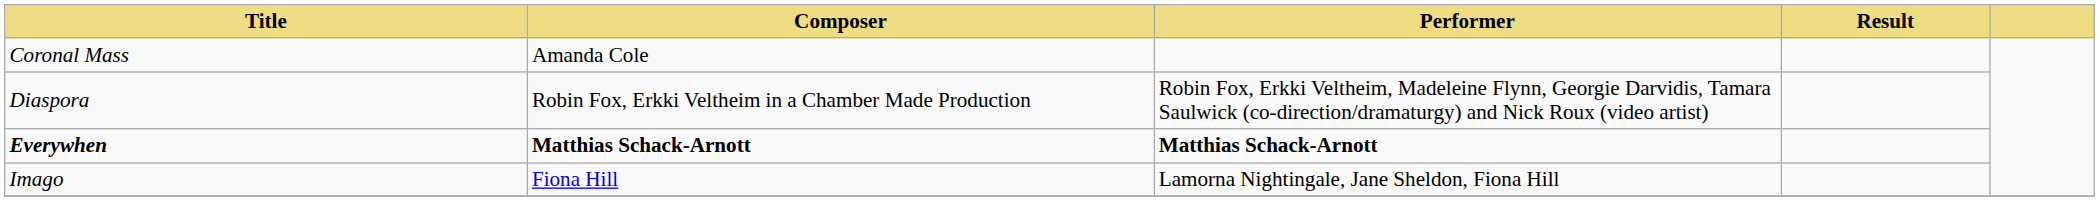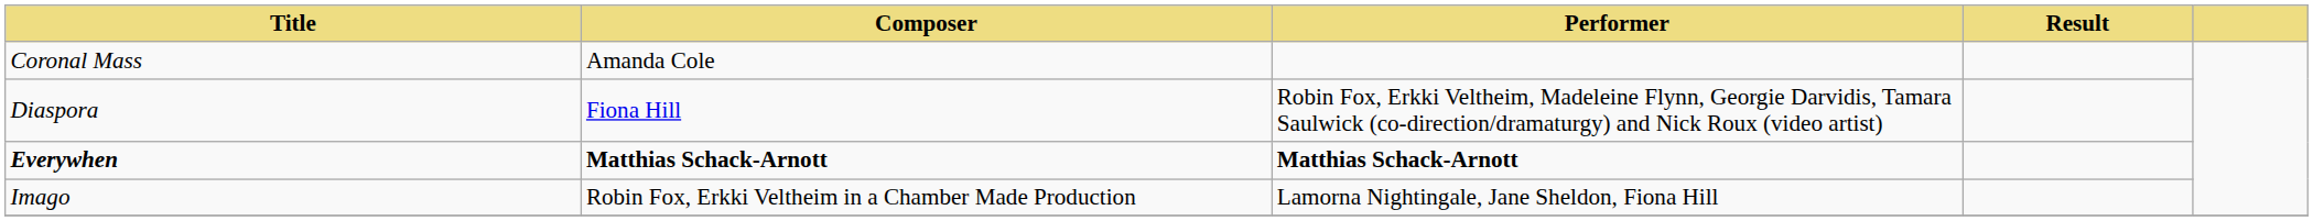 <table class="wikitable" width=100%>
 <tr>
 <th style="width:25%;background:#EEDD82;">Title</th>
 <th style="width:30%;background:#EEDD82;">Composer</th>
 <th style="width:30%;background:#EEDD82;">Performer</th>
 <th style="width:10%;background:#EEDD82;">Result</th>
 <th style="width:5%;background:#EEDD82;"></th>
 </tr>
 <tr>
 <td><em>Coronal Mass</em></td>
 <td>Amanda Cole</td>
 <td></td>
 <td></td>
 <td rowspan="4"></td>
 </tr>
 <tr>
 <td><em>Diaspora</em></td>
-<td>Robin Fox, Erkki Veltheim in a Chamber Made Production</td>
+<td><a href='#'>Fiona Hill</a></td>
 <td>Robin Fox, Erkki Veltheim, Madeleine Flynn, Georgie Darvidis, Tamara Saulwick (co-direction/dramaturgy) and Nick Roux (video artist)</td>
 <td></td>
 </tr>
 <tr>
 <td><strong><em>Everywhen</em></strong></td>
 <td><strong>Matthias Schack-Arnott</strong></td>
 <td><strong>Matthias Schack-Arnott</strong></td>
 <td></td>
 </tr>
 <tr>
 <td><em>Imago</em></td>
-<td><a href='#'>Fiona Hill</a></td>
+<td>Robin Fox, Erkki Veltheim in a Chamber Made Production</td>
 <td>Lamorna Nightingale, Jane Sheldon, Fiona Hill</td>
 <td></td>
 </tr>
 <tr>
 </tr>
 </table>
